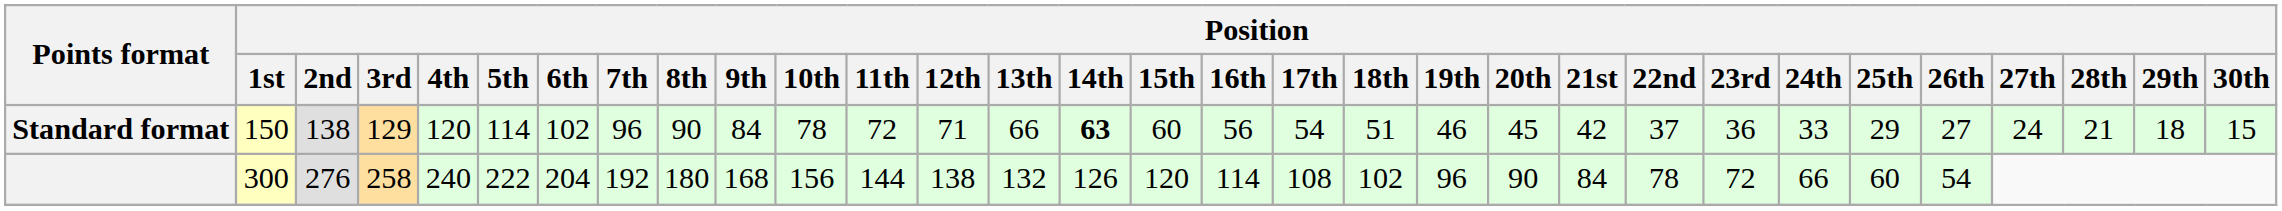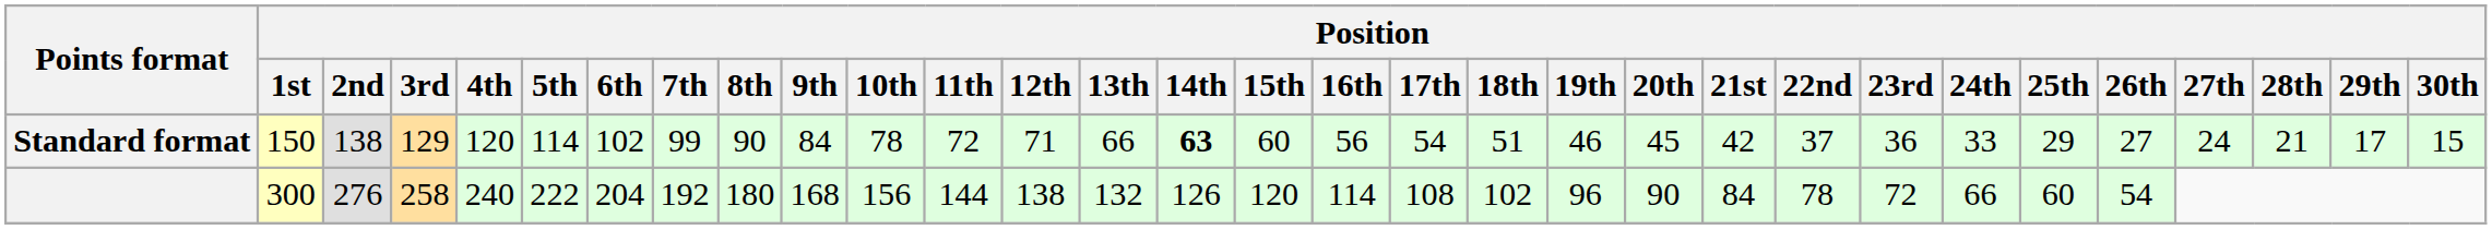 <table class="wikitable" style="font-size:85%; text-align:center">
 <tr style="background:#f9f9f9">
 <th rowspan="2">Points format</th>
 <th colspan="30">Position</th>
 </tr>
 <tr>
 <th>1st</th>
 <th>2nd</th>
 <th>3rd</th>
 <th>4th</th>
 <th>5th</th>
 <th>6th</th>
 <th>7th</th>
 <th>8th</th>
 <th>9th</th>
 <th>10th</th>
 <th>11th</th>
 <th>12th</th>
 <th>13th</th>
 <th>14th</th>
 <th>15th</th>
 <th>16th</th>
 <th>17th</th>
 <th>18th</th>
 <th>19th</th>
 <th>20th</th>
 <th>21st</th>
 <th>22nd</th>
 <th>23rd</th>
 <th>24th</th>
 <th>25th</th>
 <th>26th</th>
 <th>27th</th>
 <th>28th</th>
 <th>29th</th>
 <th>30th</th>
 </tr>
 <tr>
 <th>Standard format</th>
 <td style="background:#ffffbf;">150</td>
 <td style="background:#dfdfdf;">138</td>
 <td style="background:#ffdf9f;">129</td>
 <td style="background:#dfffdf;">120</td>
 <td style="background:#dfffdf;">114</td>
 <td style="background:#dfffdf;">102</td>
-<td style="background:#dfffdf;">96</td>
+<td style="background:#dfffdf;">99</td>
 <td style="background:#dfffdf;">90</td>
 <td style="background:#dfffdf;">84</td>
 <td style="background:#dfffdf;">78</td>
 <td style="background:#dfffdf;">72</td>
 <td style="background:#dfffdf;">71</td>
 <td style="background:#dfffdf;">66</td>
 <td style="background:#dfffdf;"><strong>63</strong></td>
 <td style="background:#dfffdf;">60</td>
 <td style="background:#dfffdf;">56</td>
 <td style="background:#dfffdf;">54</td>
 <td style="background:#dfffdf;">51</td>
 <td style="background:#dfffdf;">46</td>
 <td style="background:#dfffdf;">45</td>
 <td style="background:#dfffdf;">42</td>
 <td style="background:#dfffdf;">37</td>
 <td style="background:#dfffdf;">36</td>
 <td style="background:#dfffdf;">33</td>
 <td style="background:#dfffdf;">29</td>
 <td style="background:#dfffdf;">27</td>
 <td style="background:#dfffdf;">24</td>
 <td style="background:#dfffdf;">21</td>
-<td style="background:#dfffdf;">18</td>
+<td style="background:#dfffdf;">17</td>
 <td style="background:#dfffdf;">15</td>
 </tr>
 <tr>
 <th></th>
 <td style="background:#ffffbf;">300</td>
 <td style="background:#dfdfdf;">276</td>
 <td style="background:#ffdf9f;">258</td>
 <td style="background:#dfffdf;">240</td>
 <td style="background:#dfffdf;">222</td>
 <td style="background:#dfffdf;">204</td>
 <td style="background:#dfffdf;">192</td>
 <td style="background:#dfffdf;">180</td>
 <td style="background:#dfffdf;">168</td>
 <td style="background:#dfffdf;">156</td>
 <td style="background:#dfffdf;">144</td>
 <td style="background:#dfffdf;">138</td>
 <td style="background:#dfffdf;">132</td>
 <td style="background:#dfffdf;">126</td>
 <td style="background:#dfffdf;">120</td>
 <td style="background:#dfffdf;">114</td>
 <td style="background:#dfffdf;">108</td>
 <td style="background:#dfffdf;">102</td>
 <td style="background:#dfffdf;">96</td>
 <td style="background:#dfffdf;">90</td>
 <td style="background:#dfffdf;">84</td>
 <td style="background:#dfffdf;">78</td>
 <td style="background:#dfffdf;">72</td>
 <td style="background:#dfffdf;">66</td>
 <td style="background:#dfffdf;">60</td>
 <td style="background:#dfffdf;">54</td>
 </tr>
 <tr>
 </tr>
 </table>
